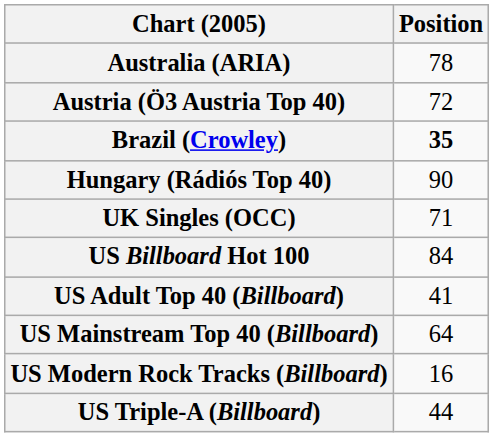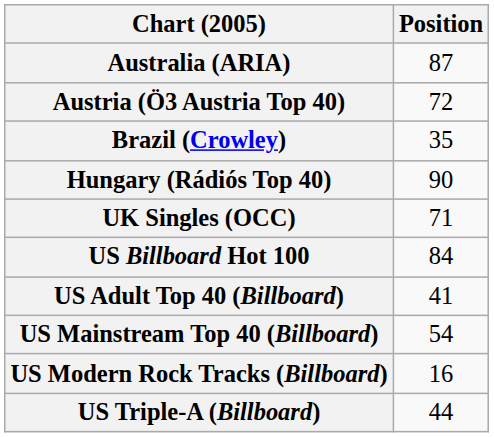 <table class="wikitable sortable plainrowheaders" style="text-align:center">
 <tr>
 <th scope="col">Chart (2005)</th>
 <th scope="col">Position</th>
 </tr>
 <tr>
 <th scope="row">Australia (ARIA)</th>
-<td>78</td>
+<td>87</td>
 </tr>
 <tr>
 <th scope="row">Austria (Ö3 Austria Top 40)</th>
 <td>72</td>
 </tr>
 <tr>
 <th scope="row">Brazil (<a href='#'>Crowley</a>)</th>
-<td><strong>35</strong></td>
+<td>35</td>
 </tr>
 <tr>
 <th scope="row">Hungary (Rádiós Top 40)</th>
 <td>90</td>
 </tr>
 <tr>
 <th scope="row">UK Singles (OCC)</th>
 <td>71</td>
 </tr>
 <tr>
 <th scope="row">US <em>Billboard</em> Hot 100</th>
 <td>84</td>
 </tr>
 <tr>
 <th scope="row">US Adult Top 40 (<em>Billboard</em>)</th>
 <td>41</td>
 </tr>
 <tr>
 <th scope="row">US Mainstream Top 40 (<em>Billboard</em>)</th>
-<td>64</td>
+<td>54</td>
 </tr>
 <tr>
 <th scope="row">US Modern Rock Tracks (<em>Billboard</em>)</th>
 <td>16</td>
 </tr>
 <tr>
 <th scope="row">US Triple-A (<em>Billboard</em>)</th>
 <td>44</td>
 </tr>
 </table>
